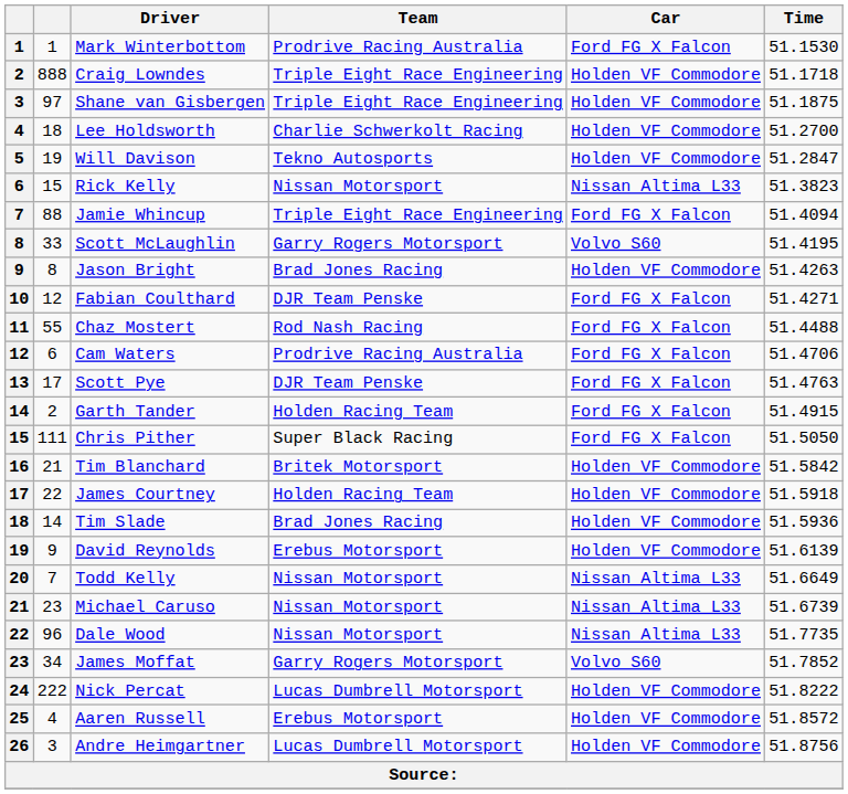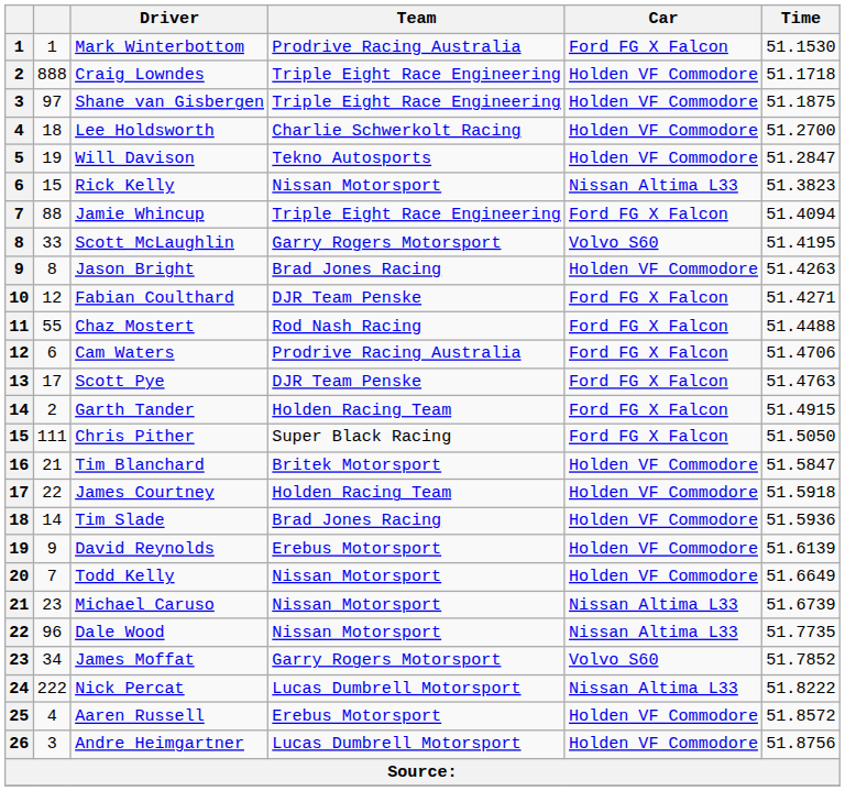 <table class="wikitable" style="font-size: 90%">
 <tr>
 <th></th>
 <th></th>
 <th>Driver</th>
 <th>Team</th>
 <th>Car</th>
 <th>Time</th>
 </tr>
 <tr>
 <th>1</th>
 <td align="center">1</td>
 <td> <a href='#'>Mark Winterbottom</a></td>
 <td><a href='#'>Prodrive Racing Australia</a></td>
 <td><a href='#'>Ford FG X Falcon</a></td>
 <td>51.1530</td>
 </tr>
 <tr>
 <th>2</th>
 <td align="center">888</td>
 <td> <a href='#'>Craig Lowndes</a></td>
 <td><a href='#'>Triple Eight Race Engineering</a></td>
 <td><a href='#'>Holden VF Commodore</a></td>
 <td>51.1718</td>
 </tr>
 <tr>
 <th>3</th>
 <td align="center">97</td>
 <td> <a href='#'>Shane van Gisbergen</a></td>
 <td><a href='#'>Triple Eight Race Engineering</a></td>
 <td><a href='#'>Holden VF Commodore</a></td>
 <td>51.1875</td>
 </tr>
 <tr>
 <th>4</th>
 <td align="center">18</td>
 <td> <a href='#'>Lee Holdsworth</a></td>
 <td><a href='#'>Charlie Schwerkolt Racing</a></td>
 <td><a href='#'>Holden VF Commodore</a></td>
 <td>51.2700</td>
 </tr>
 <tr>
 <th>5</th>
 <td align="center">19</td>
 <td> <a href='#'>Will Davison</a></td>
 <td><a href='#'>Tekno Autosports</a></td>
 <td><a href='#'>Holden VF Commodore</a></td>
 <td>51.2847</td>
 </tr>
 <tr>
 <th>6</th>
 <td align="center">15</td>
 <td> <a href='#'>Rick Kelly</a></td>
 <td><a href='#'>Nissan Motorsport</a></td>
 <td><a href='#'>Nissan Altima L33</a></td>
 <td>51.3823</td>
 </tr>
 <tr>
 <th>7</th>
 <td align="center">88</td>
 <td> <a href='#'>Jamie Whincup</a></td>
 <td><a href='#'>Triple Eight Race Engineering</a></td>
 <td><a href='#'>Ford FG X Falcon</a></td>
 <td>51.4094</td>
 </tr>
 <tr>
 <th>8</th>
 <td align="center">33</td>
 <td> <a href='#'>Scott McLaughlin</a></td>
 <td><a href='#'>Garry Rogers Motorsport</a></td>
 <td><a href='#'>Volvo S60</a></td>
 <td>51.4195</td>
 </tr>
 <tr>
 <th>9</th>
 <td align="center">8</td>
 <td> <a href='#'>Jason Bright</a></td>
 <td><a href='#'>Brad Jones Racing</a></td>
 <td><a href='#'>Holden VF Commodore</a></td>
 <td>51.4263</td>
 </tr>
 <tr>
 <th>10</th>
 <td align="center">12</td>
 <td> <a href='#'>Fabian Coulthard</a></td>
 <td><a href='#'>DJR Team Penske</a></td>
 <td><a href='#'>Ford FG X Falcon</a></td>
 <td>51.4271</td>
 </tr>
 <tr>
 <th>11</th>
 <td align="center">55</td>
 <td> <a href='#'>Chaz Mostert</a></td>
 <td><a href='#'>Rod Nash Racing</a></td>
 <td><a href='#'>Ford FG X Falcon</a></td>
 <td>51.4488</td>
 </tr>
 <tr>
 <th>12</th>
 <td align="center">6</td>
 <td> <a href='#'>Cam Waters</a></td>
 <td><a href='#'>Prodrive Racing Australia</a></td>
 <td><a href='#'>Ford FG X Falcon</a></td>
 <td>51.4706</td>
 </tr>
 <tr>
 <th>13</th>
 <td align="center">17</td>
 <td> <a href='#'>Scott Pye</a></td>
 <td><a href='#'>DJR Team Penske</a></td>
 <td><a href='#'>Ford FG X Falcon</a></td>
 <td>51.4763</td>
 </tr>
 <tr>
 <th>14</th>
 <td align="center">2</td>
 <td> <a href='#'>Garth Tander</a></td>
 <td><a href='#'>Holden Racing Team</a></td>
 <td><a href='#'>Ford FG X Falcon</a></td>
 <td>51.4915</td>
 </tr>
 <tr>
 <th>15</th>
 <td align="center">111</td>
 <td> <a href='#'>Chris Pither</a></td>
 <td>Super Black Racing</td>
 <td><a href='#'>Ford FG X Falcon</a></td>
 <td>51.5050</td>
 </tr>
 <tr>
 <th>16</th>
 <td align="center">21</td>
 <td> <a href='#'>Tim Blanchard</a></td>
 <td><a href='#'>Britek Motorsport</a></td>
 <td><a href='#'>Holden VF Commodore</a></td>
-<td>51.5842</td>
+<td>51.5847</td>
 </tr>
 <tr>
 <th>17</th>
 <td align="center">22</td>
 <td> <a href='#'>James Courtney</a></td>
 <td><a href='#'>Holden Racing Team</a></td>
 <td><a href='#'>Holden VF Commodore</a></td>
 <td>51.5918</td>
 </tr>
 <tr>
 <th>18</th>
 <td align="center">14</td>
 <td> <a href='#'>Tim Slade</a></td>
 <td><a href='#'>Brad Jones Racing</a></td>
 <td><a href='#'>Holden VF Commodore</a></td>
 <td>51.5936</td>
 </tr>
 <tr>
 <th>19</th>
 <td align="center">9</td>
 <td> <a href='#'>David Reynolds</a></td>
 <td><a href='#'>Erebus Motorsport</a></td>
 <td><a href='#'>Holden VF Commodore</a></td>
 <td>51.6139</td>
 </tr>
 <tr>
 <th>20</th>
 <td align="center">7</td>
 <td> <a href='#'>Todd Kelly</a></td>
 <td><a href='#'>Nissan Motorsport</a></td>
-<td><a href='#'>Nissan Altima L33</a></td>
+<td><a href='#'>Holden VF Commodore</a></td>
 <td>51.6649</td>
 </tr>
 <tr>
 <th>21</th>
 <td align="center">23</td>
 <td> <a href='#'>Michael Caruso</a></td>
 <td><a href='#'>Nissan Motorsport</a></td>
 <td><a href='#'>Nissan Altima L33</a></td>
 <td>51.6739</td>
 </tr>
 <tr>
 <th>22</th>
 <td align="center">96</td>
 <td> <a href='#'>Dale Wood</a></td>
 <td><a href='#'>Nissan Motorsport</a></td>
 <td><a href='#'>Nissan Altima L33</a></td>
 <td>51.7735</td>
 </tr>
 <tr>
 <th>23</th>
 <td align="center">34</td>
 <td> <a href='#'>James Moffat</a></td>
 <td><a href='#'>Garry Rogers Motorsport</a></td>
 <td><a href='#'>Volvo S60</a></td>
 <td>51.7852</td>
 </tr>
 <tr>
 <th>24</th>
 <td align="center">222</td>
 <td> <a href='#'>Nick Percat</a></td>
 <td><a href='#'>Lucas Dumbrell Motorsport</a></td>
-<td><a href='#'>Holden VF Commodore</a></td>
+<td><a href='#'>Nissan Altima L33</a></td>
 <td>51.8222</td>
 </tr>
 <tr>
 <th>25</th>
 <td align="center">4</td>
 <td> <a href='#'>Aaren Russell</a></td>
 <td><a href='#'>Erebus Motorsport</a></td>
 <td><a href='#'>Holden VF Commodore</a></td>
 <td>51.8572</td>
 </tr>
 <tr>
 <th>26</th>
 <td align="center">3</td>
 <td> <a href='#'>Andre Heimgartner</a></td>
 <td><a href='#'>Lucas Dumbrell Motorsport</a></td>
 <td><a href='#'>Holden VF Commodore</a></td>
 <td>51.8756</td>
 </tr>
 <tr>
 <th colspan="6">Source:</th>
 </tr>
 <tr>
 </tr>
 </table>
